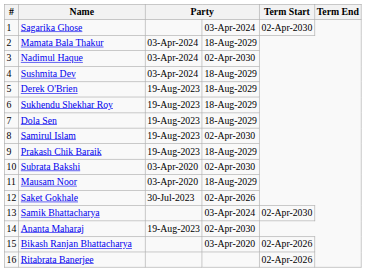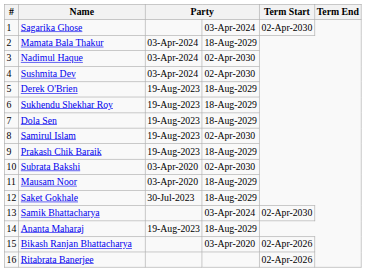 <table class="wikitable sortable">
 <tr>
 <th>#</th>
 <th style="width:200px">Name</th>
 <th colspan="2">Party</th>
 <th>Term Start</th>
 <th>Term End</th>
 </tr>
 <tr>
 <td>1</td>
 <td><a href='#'>Sagarika Ghose</a></td>
 <td></td>
 <td>03-Apr-2024</td>
 <td>02-Apr-2030</td>
 </tr>
 <tr>
 <td>2</td>
 <td><a href='#'>Mamata Bala Thakur</a></td>
 <td>03-Apr-2024</td>
 <td>18-Aug-2029</td>
 </tr>
 <tr>
 <td>3</td>
 <td><a href='#'>Nadimul Haque</a></td>
 <td>03-Apr-2024</td>
 <td>02-Apr-2030</td>
 </tr>
 <tr>
 <td>4</td>
 <td><a href='#'>Sushmita Dev</a></td>
 <td>03-Apr-2024</td>
-<td>18-Aug-2029</td>
+<td>02-Apr-2030</td>
 </tr>
 <tr>
 <td>5</td>
 <td><a href='#'>Derek O'Brien</a></td>
 <td>19-Aug-2023</td>
 <td>18-Aug-2029</td>
 </tr>
 <tr>
 <td>6</td>
 <td><a href='#'>Sukhendu Shekhar Roy</a></td>
 <td>19-Aug-2023</td>
 <td>18-Aug-2029</td>
 </tr>
 <tr>
 <td>7</td>
 <td><a href='#'>Dola Sen</a></td>
 <td>19-Aug-2023</td>
 <td>18-Aug-2029</td>
 </tr>
 <tr>
 <td>8</td>
 <td><a href='#'>Samirul Islam</a></td>
 <td>19-Aug-2023</td>
 <td>02-Apr-2030</td>
 </tr>
 <tr>
 <td>9</td>
 <td><a href='#'>Prakash Chik Baraik</a></td>
 <td>19-Aug-2023</td>
 <td>18-Aug-2029</td>
 </tr>
 <tr>
 <td>10</td>
 <td><a href='#'>Subrata Bakshi</a></td>
 <td>03-Apr-2020</td>
 <td>02-Apr-2030</td>
 </tr>
 <tr>
 <td>11</td>
 <td><a href='#'>Mausam Noor</a></td>
 <td>03-Apr-2020</td>
 <td>18-Aug-2029</td>
 </tr>
 <tr>
 <td>12</td>
 <td><a href='#'>Saket Gokhale</a></td>
 <td>30-Jul-2023</td>
-<td>02-Apr-2026</td>
+<td>18-Aug-2029</td>
 </tr>
 <tr>
 <td>13</td>
 <td><a href='#'>Samik Bhattacharya</a></td>
 <td></td>
 <td>03-Apr-2024</td>
 <td>02-Apr-2030</td>
 </tr>
 <tr>
 <td>14</td>
 <td><a href='#'>Ananta Maharaj</a></td>
 <td>19-Aug-2023</td>
-<td>02-Apr-2030</td>
+<td>18-Aug-2029</td>
 </tr>
 <tr>
 <td>15</td>
 <td><a href='#'>Bikash Ranjan Bhattacharya</a></td>
 <td></td>
 <td>03-Apr-2020</td>
 <td>02-Apr-2026</td>
 </tr>
 <tr>
 <td>16</td>
 <td><a href='#'>Ritabrata Banerjee</a></td>
 <td></td>
 <td></td>
 <td>02-Apr-2026</td>
 </tr>
 </table>
